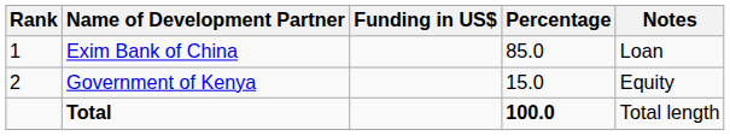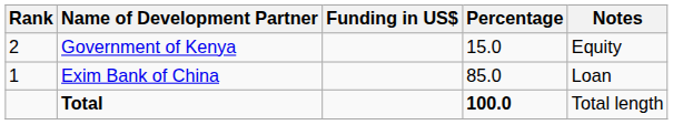 <table class="wikitable sortable" style="margin: 0.5em auto">
 <tr>
 <th>Rank</th>
 <th>Name of Development Partner</th>
 <th>Funding in US$</th>
 <th>Percentage</th>
 <th>Notes</th>
 </tr>
 <tr>
+<td>2</td>
+<td><a href='#'>Government of Kenya</a></td>
+<td></td>
+<td>15.0</td>
+<td>Equity</td>
+</tr>
+<tr>
 <td>1</td>
 <td><a href='#'>Exim Bank of China</a></td>
 <td></td>
 <td>85.0</td>
 <td>Loan</td>
-</tr>
-<tr>
-<td>2</td>
-<td><a href='#'>Government of Kenya</a></td>
-<td></td>
-<td>15.0</td>
-<td>Equity</td>
 </tr>
 <tr>
 <td></td>
 <td><strong>Total</strong></td>
 <td></td>
 <td><strong>100.0</strong></td>
 <td>Total length </td>
 </tr>
 <tr>
 </tr>
 </table>
